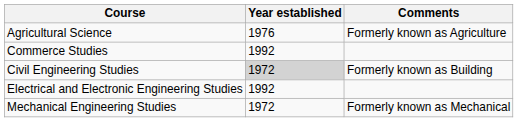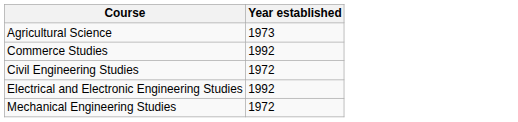 <table class="wikitable">
 <tr>
 <th>Course</th>
 <th>Year established</th>
-<th>Comments</th>
 </tr>
 <tr>
 <td>Agricultural Science</td>
-<td>1976</td>
-<td>Formerly known as Agriculture</td>
+<td>1973</td>
 </tr>
 <tr>
 <td>Commerce Studies</td>
 <td>1992</td>
-<td></td>
 </tr>
 <tr>
 <td>Civil Engineering Studies</td>
-<td style="background: lightgrey;">1972</td>
-<td>Formerly known as Building</td>
+<td>1972</td>
 </tr>
 <tr>
 <td>Electrical and Electronic Engineering Studies</td>
 <td>1992</td>
-<td></td>
 </tr>
 <tr>
 <td>Mechanical Engineering Studies</td>
 <td>1972</td>
-<td>Formerly known as Mechanical</td>
 </tr>
 </table>
